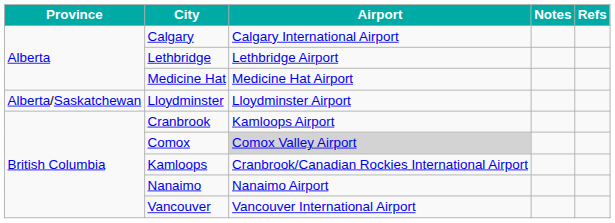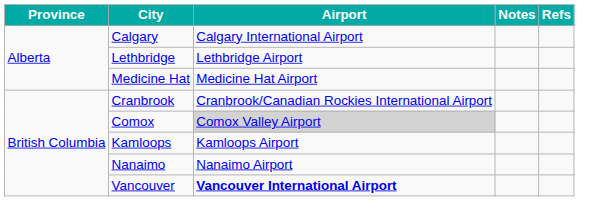 <table class="wikitable">
 <tr>
 <th style="background-color:#00AAA5; color:white;">Province</th>
 <th style="background-color:#00AAA5; color:white;">City</th>
 <th style="background-color:#00AAA5; color:white;">Airport</th>
 <th style="background-color:#00AAA5; color:white;">Notes</th>
 <th style="background-color:#00AAA5; color:white;">Refs</th>
 </tr>
 <tr>
 <td rowspan=3><a href='#'>Alberta</a></td>
 <td><a href='#'>Calgary</a></td>
 <td><a href='#'>Calgary International Airport</a></td>
 <td></td>
 <td></td>
 </tr>
 <tr>
 <td><a href='#'>Lethbridge</a></td>
 <td><a href='#'>Lethbridge Airport</a></td>
 <td></td>
 <td></td>
 </tr>
 <tr>
 <td><a href='#'>Medicine Hat</a></td>
 <td><a href='#'>Medicine Hat Airport</a></td>
 <td></td>
 <td></td>
 </tr>
 <tr>
-<td><a href='#'>Alberta</a>/<a href='#'>Saskatchewan</a></td>
-<td><a href='#'>Lloydminster</a></td>
-<td><a href='#'>Lloydminster Airport</a></td>
-<td></td>
-<td></td>
-</tr>
-<tr>
 <td rowspan="5"><a href='#'>British Columbia</a></td>
 <td><a href='#'>Cranbrook</a></td>
-<td><a href='#'>Kamloops Airport</a></td>
+<td><a href='#'>Cranbrook/Canadian Rockies International Airport</a></td>
 <td></td>
 <td></td>
 </tr>
 <tr>
 <td><a href='#'>Comox</a></td>
 <td style="background: lightgrey;"><a href='#'>Comox Valley Airport</a></td>
 <td></td>
 <td></td>
 </tr>
 <tr>
 <td><a href='#'>Kamloops</a></td>
-<td><a href='#'>Cranbrook/Canadian Rockies International Airport</a></td>
+<td><a href='#'>Kamloops Airport</a></td>
 <td></td>
 <td></td>
 </tr>
 <tr>
 <td><a href='#'>Nanaimo</a></td>
 <td><a href='#'>Nanaimo Airport</a></td>
 <td></td>
 <td></td>
 </tr>
 <tr>
 <td><a href='#'>Vancouver</a></td>
-<td><a href='#'>Vancouver International Airport</a></td>
+<td><strong><a href='#'>Vancouver International Airport</a></strong></td>
 <td></td>
 <td></td>
 </tr>
 </table>
